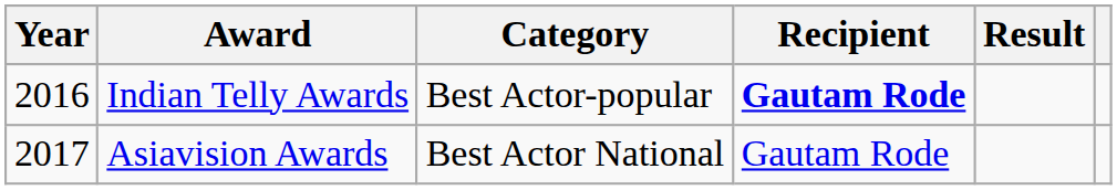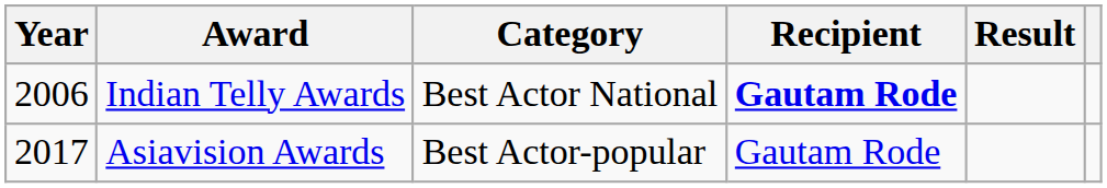 <table class="wikitable">
 <tr>
 <th>Year</th>
 <th>Award</th>
 <th>Category</th>
 <th>Recipient</th>
 <th>Result</th>
 <th></th>
 </tr>
 <tr>
-<td>2016</td>
+<td>2006</td>
 <td><a href='#'>Indian Telly Awards</a></td>
-<td>Best Actor-popular</td>
+<td>Best Actor National</td>
 <td><strong><a href='#'>Gautam Rode</a></strong></td>
 <td></td>
 <td></td>
 </tr>
 <tr>
 <td>2017</td>
 <td><a href='#'>Asiavision Awards</a></td>
-<td>Best Actor National</td>
+<td>Best Actor-popular</td>
 <td><a href='#'>Gautam Rode</a></td>
 <td></td>
 <td></td>
 </tr>
 </table>
